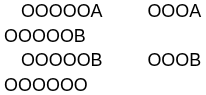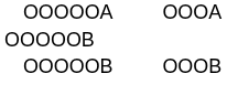 <table style="margin-left:3em">
 <tr>
 <td style="padding-left:1em">OOOOOA</td>
 <td style="width:2em"></td>
 <td>OOOA</td>
 </tr>
 <tr>
 <td>OOOOOB</td>
 <td></td>
 <td></td>
 </tr>
 <tr>
 <td style="padding-left:1em">OOOOOB</td>
 <td></td>
 <td>OOOB</td>
 </tr>
-<tr>
-<td>OOOOOO</td>
-<td></td>
-<td></td>
-</tr>
 </table>
